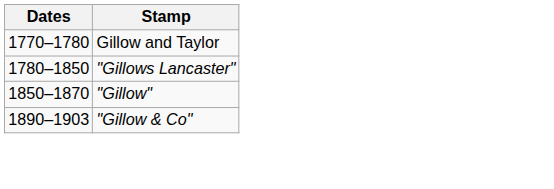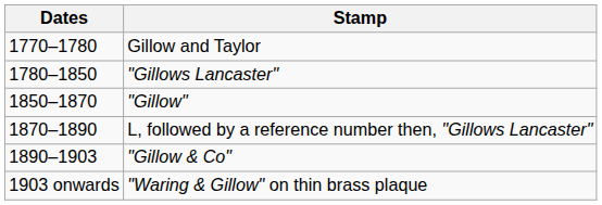 <table class="wikitable">
 <tr>
 <th>Dates</th>
 <th>Stamp</th>
 </tr>
 <tr>
 <td>1770–1780</td>
 <td>Gillow and Taylor</td>
 </tr>
 <tr>
 <td>1780–1850</td>
 <td><em>"Gillows Lancaster"</em></td>
 </tr>
 <tr>
 <td>1850–1870</td>
 <td><em>"Gillow"</em></td>
 </tr>
 <tr>
+<td>1870–1890</td>
+<td>L, followed by a reference number then, <em>"Gillows Lancaster"</em></td>
+</tr>
+<tr>
 <td>1890–1903</td>
 <td><em>"Gillow & Co"</em></td>
 </tr>
+<tr>
+<td>1903 onwards</td>
+<td><em>"Waring & Gillow"</em> on thin brass plaque</td>
+</tr>
 </table>
